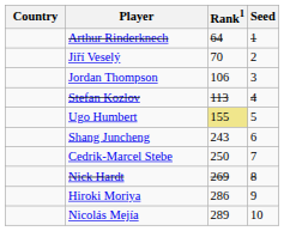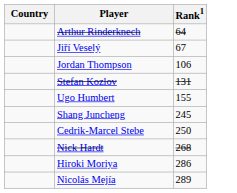 <table class="sortable wikitable">
 <tr>
 <th style="width:70px;">Country</th>
 <th style="width:175px;">Player</th>
 <th>Rank<sup>1</sup></th>
-<th>Seed</th>
 </tr>
 <tr>
 <td><s></s></td>
 <td><s><a href='#'>Arthur Rinderknech</a></s></td>
 <td><s>64</s></td>
-<td><s>1</s></td>
 </tr>
 <tr>
 <td></td>
 <td><a href='#'>Jiří Veselý</a></td>
-<td>70</td>
-<td>2</td>
+<td>67</td>
 </tr>
 <tr>
 <td></td>
 <td><a href='#'>Jordan Thompson</a></td>
 <td>106</td>
-<td>3</td>
 </tr>
 <tr>
 <td><s></s></td>
 <td><s><a href='#'>Stefan Kozlov</a></s></td>
-<td><s>113</s></td>
-<td><s>4</s></td>
+<td><s>131</s></td>
 </tr>
 <tr>
 <td></td>
 <td><a href='#'>Ugo Humbert</a></td>
-<td style="background: khaki;">155</td>
-<td>5</td>
+<td>155</td>
 </tr>
 <tr>
 <td></td>
 <td><a href='#'>Shang Juncheng</a></td>
-<td>243</td>
-<td>6</td>
+<td>245</td>
 </tr>
 <tr>
 <td></td>
 <td><a href='#'>Cedrik-Marcel Stebe</a></td>
 <td>250</td>
-<td>7</td>
 </tr>
 <tr>
 <td><s></s></td>
 <td><s><a href='#'>Nick Hardt</a></s></td>
-<td><s>269</s></td>
-<td><s>8</s></td>
+<td><s>268</s></td>
 </tr>
 <tr>
 <td></td>
 <td><a href='#'>Hiroki Moriya</a></td>
 <td>286</td>
-<td>9</td>
 </tr>
 <tr>
 <td></td>
 <td><a href='#'>Nicolás Mejía</a></td>
 <td>289</td>
-<td>10</td>
 </tr>
 </table>
